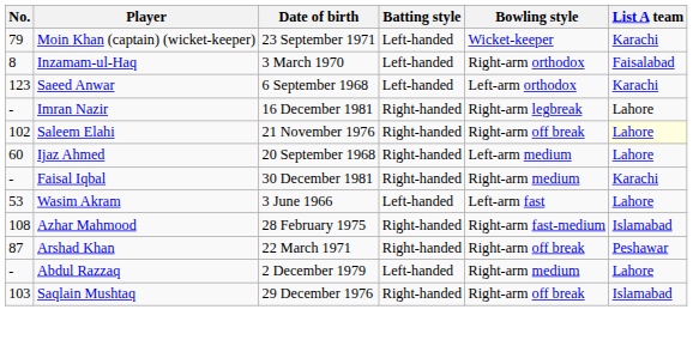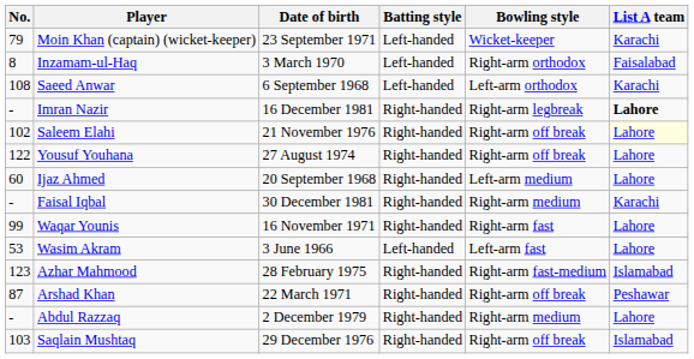 <table class="wikitable">
 <tr>
 <th>No.</th>
 <th>Player</th>
 <th>Date of birth</th>
 <th>Batting style</th>
 <th>Bowling style</th>
 <th><a href='#'>List A</a> team</th>
 </tr>
 <tr>
 <td>79</td>
 <td><a href='#'>Moin Khan</a> (captain) (wicket-keeper)</td>
 <td>23 September 1971</td>
 <td>Left-handed</td>
 <td><a href='#'>Wicket-keeper</a></td>
 <td><a href='#'>Karachi</a></td>
 </tr>
 <tr>
 <td>8</td>
 <td><a href='#'>Inzamam-ul-Haq</a></td>
 <td>3 March 1970</td>
 <td>Left-handed</td>
 <td>Right-arm <a href='#'>orthodox</a></td>
 <td><a href='#'>Faisalabad</a></td>
 </tr>
 <tr>
-<td>123</td>
+<td>108</td>
 <td><a href='#'>Saeed Anwar</a></td>
 <td>6 September 1968</td>
 <td>Left-handed</td>
 <td>Left-arm <a href='#'>orthodox</a></td>
 <td><a href='#'>Karachi</a></td>
 </tr>
 <tr>
 <td>-</td>
 <td><a href='#'>Imran Nazir</a></td>
 <td>16 December 1981</td>
 <td>Right-handed</td>
 <td>Right-arm <a href='#'>legbreak</a></td>
-<td>Lahore</td>
+<td><strong>Lahore</strong></td>
 </tr>
 <tr>
 <td>102</td>
 <td><a href='#'>Saleem Elahi</a></td>
 <td>21 November 1976</td>
 <td>Right-handed</td>
 <td>Right-arm <a href='#'>off break</a></td>
 <td style="background: lightyellow;"><a href='#'>Lahore</a></td>
+</tr>
+<tr>
+<td>122</td>
+<td><a href='#'>Yousuf Youhana</a></td>
+<td>27 August 1974</td>
+<td>Right-handed</td>
+<td>Right-arm <a href='#'>off break</a></td>
+<td><a href='#'>Lahore</a></td>
 </tr>
 <tr>
 <td>60</td>
 <td><a href='#'>Ijaz Ahmed</a></td>
 <td>20 September 1968</td>
 <td>Right-handed</td>
 <td>Left-arm <a href='#'>medium</a></td>
 <td><a href='#'>Lahore</a></td>
 </tr>
 <tr>
 <td>-</td>
 <td><a href='#'>Faisal Iqbal</a></td>
 <td>30 December 1981</td>
 <td>Right-handed</td>
 <td>Right-arm <a href='#'>medium</a></td>
 <td><a href='#'>Karachi</a></td>
 </tr>
 <tr>
+<td>99</td>
+<td><a href='#'>Waqar Younis</a></td>
+<td>16 November 1971</td>
+<td>Right-handed</td>
+<td>Right-arm <a href='#'>fast</a></td>
+<td><a href='#'>Lahore</a></td>
+</tr>
+<tr>
 <td>53</td>
 <td><a href='#'>Wasim Akram</a></td>
 <td>3 June 1966</td>
 <td>Left-handed</td>
 <td>Left-arm <a href='#'>fast</a></td>
 <td><a href='#'>Lahore</a></td>
 </tr>
 <tr>
-<td>108</td>
+<td>123</td>
 <td><a href='#'>Azhar Mahmood</a></td>
 <td>28 February 1975</td>
 <td>Right-handed</td>
 <td>Right-arm <a href='#'>fast-medium</a></td>
 <td><a href='#'>Islamabad</a></td>
 </tr>
 <tr>
 <td>87</td>
 <td><a href='#'>Arshad Khan</a></td>
 <td>22 March 1971</td>
 <td>Right-handed</td>
 <td>Right-arm <a href='#'>off break</a></td>
 <td><a href='#'>Peshawar</a></td>
 </tr>
 <tr>
 <td>-</td>
 <td><a href='#'>Abdul Razzaq</a></td>
 <td>2 December 1979</td>
-<td>Left-handed</td>
+<td>Right-handed</td>
 <td>Right-arm <a href='#'>medium</a></td>
 <td><a href='#'>Lahore</a></td>
 </tr>
 <tr>
 <td>103</td>
 <td><a href='#'>Saqlain Mushtaq</a></td>
 <td>29 December 1976</td>
 <td>Right-handed</td>
 <td>Right-arm <a href='#'>off break</a></td>
 <td><a href='#'>Islamabad</a></td>
 </tr>
 </table>
